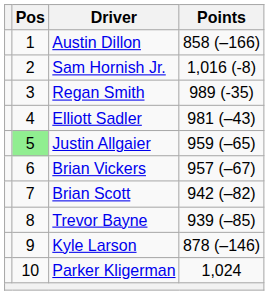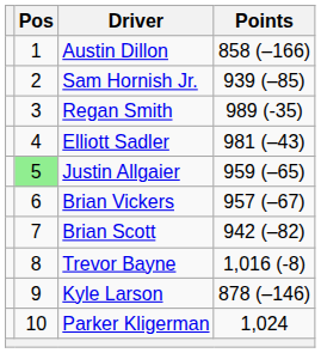 <table class="wikitable" style="font-size: 95%;">
 <tr>
 <th></th>
 <th>Pos</th>
 <th>Driver</th>
 <th>Points</th>
 </tr>
 <tr>
 <td align="left"></td>
 <td style="text-align:center;">1</td>
 <td><a href='#'>Austin Dillon</a></td>
 <td style="text-align:center;">858 (–166)</td>
 </tr>
 <tr>
 <td align="left"></td>
 <td style="text-align:center;">2</td>
 <td><a href='#'>Sam Hornish Jr.</a></td>
-<td style="text-align:center;">1,016 (-8)</td>
+<td style="text-align:center;">939 (–85)</td>
 </tr>
 <tr>
 <td align="left"></td>
 <td style="text-align:center;">3</td>
 <td><a href='#'>Regan Smith</a></td>
 <td style="text-align:center;">989 (-35)</td>
 </tr>
 <tr>
 <td align="left"></td>
 <td style="text-align:center;">4</td>
 <td><a href='#'>Elliott Sadler</a></td>
 <td style="text-align:center;">981 (–43)</td>
 </tr>
 <tr>
 <td align="left"></td>
 <td style="background: lightgreen; text-align:center;">5</td>
 <td><a href='#'>Justin Allgaier</a></td>
 <td style="text-align:center;">959 (–65)</td>
 </tr>
 <tr>
 <td align="left"></td>
 <td style="text-align:center;">6</td>
 <td><a href='#'>Brian Vickers</a></td>
 <td style="text-align:center;">957 (–67)</td>
 </tr>
 <tr>
 <td align="left"></td>
 <td style="text-align:center;">7</td>
 <td><a href='#'>Brian Scott</a></td>
 <td style="text-align:center;">942 (–82)</td>
 </tr>
 <tr>
 <td align="left"></td>
 <td style="text-align:center;">8</td>
 <td><a href='#'>Trevor Bayne</a></td>
-<td style="text-align:center;">939 (–85)</td>
+<td style="text-align:center;">1,016 (-8)</td>
 </tr>
 <tr>
 <td align="left"></td>
 <td style="text-align:center;">9</td>
 <td><a href='#'>Kyle Larson</a></td>
 <td style="text-align:center;">878 (–146)</td>
 </tr>
 <tr>
 <td align="left"></td>
 <td style="text-align:center;">10</td>
 <td><a href='#'>Parker Kligerman</a></td>
 <td style="text-align:center;">1,024</td>
 </tr>
 <tr class="sortbottom">
 <th colspan="9"></th>
 </tr>
 </table>
